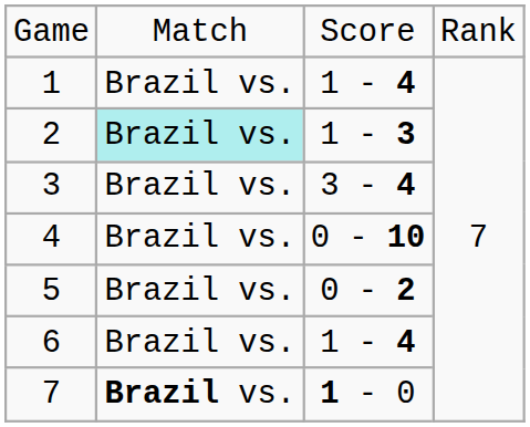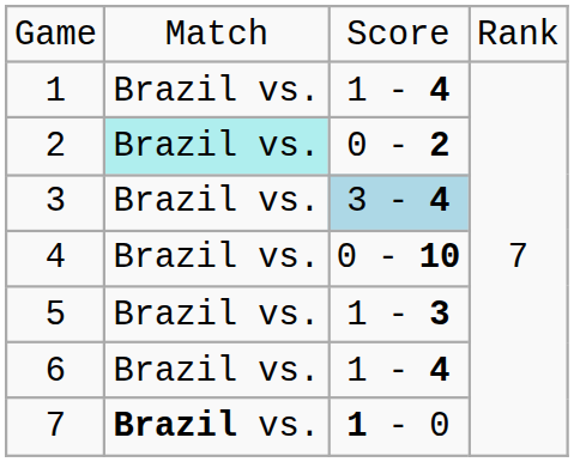 <table class="wikitable">
 <tr>
 <td style="text-align:center;">Game</td>
 <td style="text-align:center;">Match</td>
 <td style="text-align:center;">Score</td>
 <td style="text-align:center;">Rank</td>
 </tr>
 <tr>
 <td style="text-align:center;">1</td>
 <td>Brazil vs. <strong></strong></td>
 <td style="text-align:center;">1 - <strong>4</strong></td>
 <td rowspan="7" style="text-align:center;">7</td>
 </tr>
 <tr>
 <td style="text-align:center;">2</td>
 <td style="background: paleturquoise;">Brazil vs. <strong></strong></td>
-<td style="text-align:center;">1 - <strong>3</strong></td>
+<td style="text-align:center;">0 - <strong>2</strong></td>
 </tr>
 <tr>
 <td style="text-align:center;">3</td>
 <td>Brazil vs. <strong></strong></td>
-<td style="text-align:center;">3 - <strong>4</strong></td>
+<td style="background: lightblue; text-align:center;">3 - <strong>4</strong></td>
 </tr>
 <tr>
 <td style="text-align:center;">4</td>
 <td>Brazil vs. <strong></strong></td>
 <td style="text-align:center;">0 - <strong>10</strong></td>
 </tr>
 <tr>
 <td style="text-align:center;">5</td>
 <td>Brazil vs. <strong></strong></td>
-<td style="text-align:center;">0 - <strong>2</strong></td>
+<td style="text-align:center;">1 - <strong>3</strong></td>
 </tr>
 <tr>
 <td style="text-align:center;">6</td>
 <td>Brazil vs. <strong></strong></td>
 <td style="text-align:center;">1 - <strong>4</strong></td>
 </tr>
 <tr>
 <td style="text-align:center;">7</td>
 <td><strong>Brazil</strong> vs. </td>
 <td style="text-align:center;"><strong>1</strong> - 0</td>
 </tr>
 </table>
